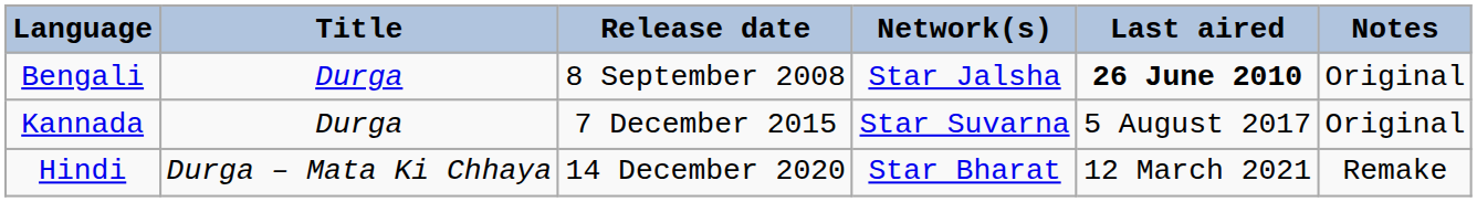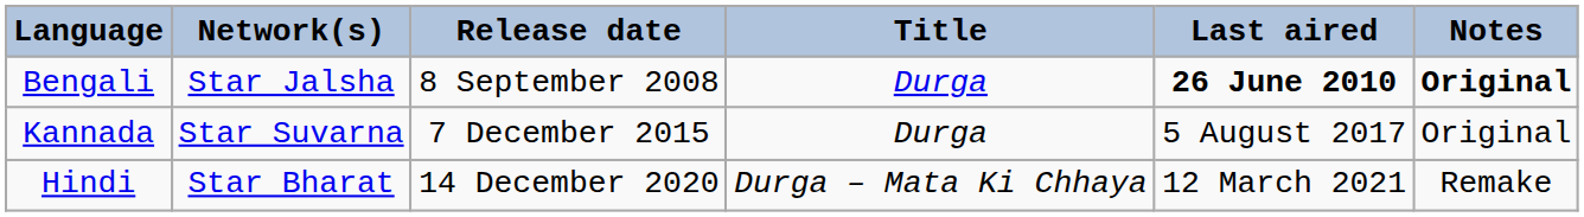 <table class="wikitable sortable" style="text-align:center;">
 <tr>
 <th style="background:LightSteelBlue;">Language</th>
+<th style="background:LightSteelBlue;">Network(s)</th>
+<th style="background:LightSteelBlue;">Release date</th>
 <th style="background:LightSteelBlue;">Title</th>
-<th style="background:LightSteelBlue;">Release date</th>
-<th style="background:LightSteelBlue;">Network(s)</th>
 <th style="background:LightSteelBlue;">Last aired</th>
 <th style="background:LightSteelBlue;">Notes</th>
 </tr>
 <tr>
 <td><a href='#'>Bengali</a></td>
+<td><a href='#'>Star Jalsha</a></td>
+<td>8 September 2008</td>
 <td><em><a href='#'>Durga</a></em></td>
-<td>8 September 2008</td>
-<td><a href='#'>Star Jalsha</a></td>
 <td><strong>26 June 2010</strong></td>
-<td>Original</td>
+<td><strong>Original</strong></td>
 </tr>
 <tr>
 <td><a href='#'>Kannada</a></td>
+<td><a href='#'>Star Suvarna</a></td>
+<td>7 December 2015</td>
 <td><em>Durga</em></td>
-<td>7 December 2015</td>
-<td><a href='#'>Star Suvarna</a></td>
 <td>5 August 2017</td>
 <td>Original</td>
 </tr>
 <tr>
 <td><a href='#'>Hindi</a></td>
+<td><a href='#'>Star Bharat</a></td>
+<td>14 December 2020</td>
 <td><em>Durga – Mata Ki Chhaya</em></td>
-<td>14 December 2020</td>
-<td><a href='#'>Star Bharat</a></td>
 <td>12 March 2021</td>
 <td>Remake</td>
 </tr>
 </table>
